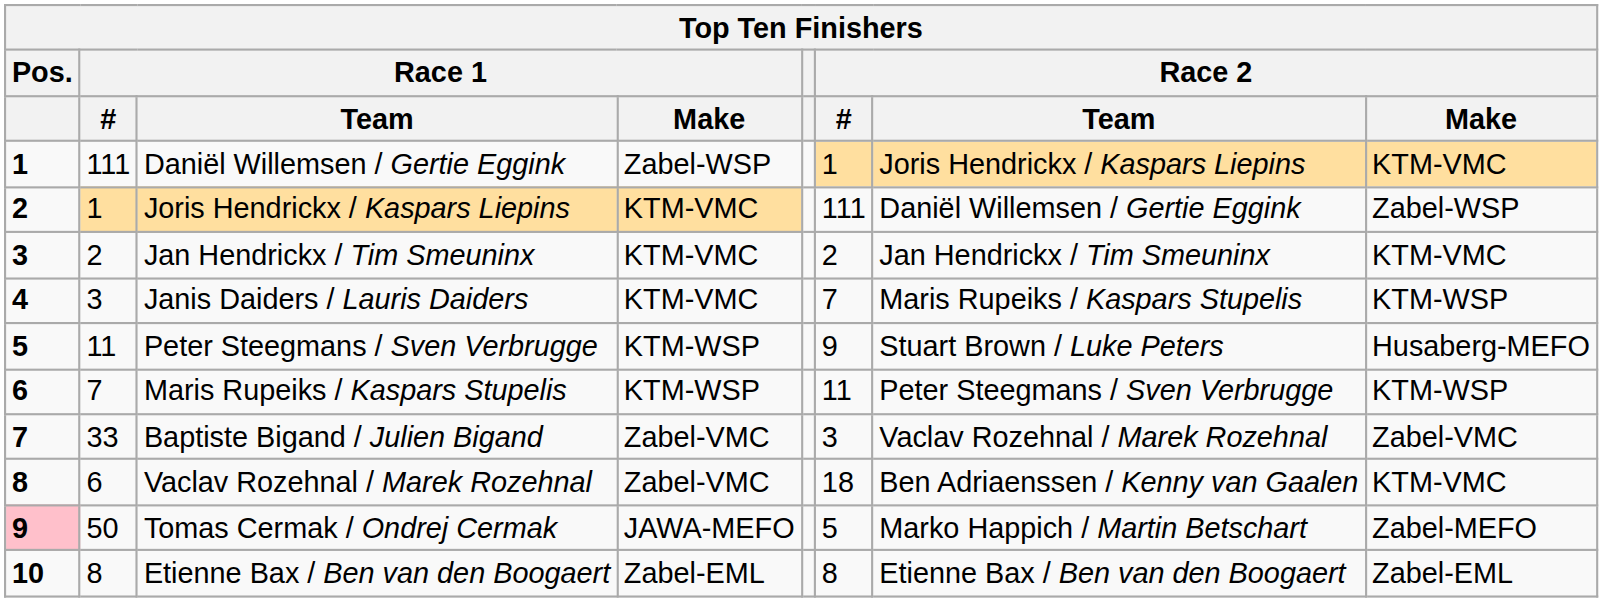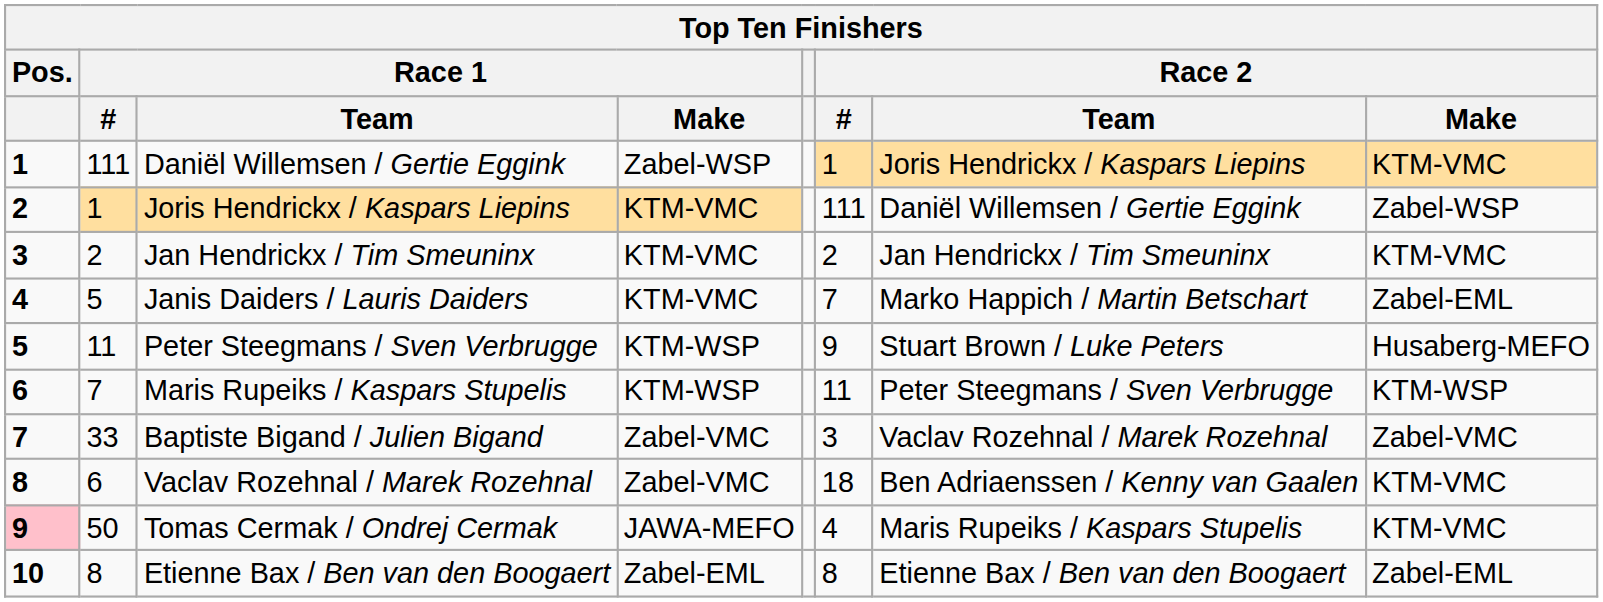 <table class="wikitable" style="font-size: 85%;">
 <tr>
 <th colspan=8>Top Ten Finishers</th>
 </tr>
 <tr>
 <th>Pos.</th>
 <th colspan=3>Race 1</th>
 <th></th>
 <th colspan=3>Race 2</th>
 </tr>
 <tr>
 <th></th>
 <th>#</th>
 <th>Team</th>
 <th>Make</th>
 <th></th>
 <th>#</th>
 <th>Team</th>
 <th>Make</th>
 </tr>
 <tr>
 <td><strong>1</strong></td>
 <td>111</td>
 <td> Daniël Willemsen / <em>Gertie Eggink</em></td>
 <td>Zabel-WSP</td>
 <td></td>
 <td style="background:#ffdf9f;">1</td>
 <td style="background:#ffdf9f;"> Joris Hendrickx / <em>Kaspars Liepins</em></td>
 <td style="background:#ffdf9f;">KTM-VMC</td>
 </tr>
 <tr>
 <td><strong>2</strong></td>
 <td style="background:#ffdf9f;">1</td>
 <td style="background:#ffdf9f;"> Joris Hendrickx / <em>Kaspars Liepins</em></td>
 <td style="background:#ffdf9f;">KTM-VMC</td>
 <td></td>
 <td>111</td>
 <td> Daniël Willemsen / <em>Gertie Eggink</em></td>
 <td>Zabel-WSP</td>
 </tr>
 <tr>
 <td><strong>3</strong></td>
 <td>2</td>
 <td> Jan Hendrickx / <em>Tim Smeuninx</em></td>
 <td>KTM-VMC</td>
 <td></td>
 <td>2</td>
 <td> Jan Hendrickx / <em>Tim Smeuninx</em></td>
 <td>KTM-VMC</td>
 </tr>
 <tr>
 <td><strong>4</strong></td>
-<td>3</td>
+<td>5</td>
 <td> Janis Daiders / <em>Lauris Daiders</em></td>
 <td>KTM-VMC</td>
 <td></td>
 <td>7</td>
-<td> Maris Rupeiks / <em>Kaspars Stupelis</em></td>
-<td>KTM-WSP</td>
+<td> Marko Happich / <em>Martin Betschart</em></td>
+<td>Zabel-EML</td>
 </tr>
 <tr>
 <td><strong>5</strong></td>
 <td>11</td>
 <td> Peter Steegmans / <em>Sven Verbrugge</em></td>
 <td>KTM-WSP</td>
 <td></td>
 <td>9</td>
 <td> Stuart Brown / <em>Luke Peters</em></td>
 <td>Husaberg-MEFO</td>
 </tr>
 <tr>
 <td><strong>6</strong></td>
 <td>7</td>
 <td> Maris Rupeiks / <em>Kaspars Stupelis</em></td>
 <td>KTM-WSP</td>
 <td></td>
 <td>11</td>
 <td> Peter Steegmans / <em>Sven Verbrugge</em></td>
 <td>KTM-WSP</td>
 </tr>
 <tr>
 <td><strong>7</strong></td>
 <td>33</td>
 <td> Baptiste Bigand / <em>Julien Bigand</em></td>
 <td>Zabel-VMC</td>
 <td></td>
 <td>3</td>
 <td> Vaclav Rozehnal / <em>Marek Rozehnal</em></td>
 <td>Zabel-VMC</td>
 </tr>
 <tr>
 <td><strong>8</strong></td>
 <td>6</td>
 <td> Vaclav Rozehnal / <em>Marek Rozehnal</em></td>
 <td>Zabel-VMC</td>
 <td></td>
 <td>18</td>
 <td> Ben Adriaenssen / <em>Kenny van Gaalen</em></td>
 <td>KTM-VMC</td>
 </tr>
 <tr>
 <td style="background: pink;"><strong>9</strong></td>
 <td>50</td>
 <td> Tomas Cermak / <em>Ondrej Cermak</em></td>
 <td>JAWA-MEFO</td>
 <td></td>
-<td>5</td>
-<td> Marko Happich / <em>Martin Betschart</em></td>
-<td>Zabel-MEFO</td>
+<td>4</td>
+<td> Maris Rupeiks / <em>Kaspars Stupelis</em></td>
+<td>KTM-VMC</td>
 </tr>
 <tr>
 <td><strong>10</strong></td>
 <td>8</td>
 <td> Etienne Bax / <em>Ben van den Boogaert</em></td>
 <td>Zabel-EML</td>
 <td></td>
 <td>8</td>
 <td> Etienne Bax / <em>Ben van den Boogaert</em></td>
 <td>Zabel-EML</td>
 </tr>
 </table>
